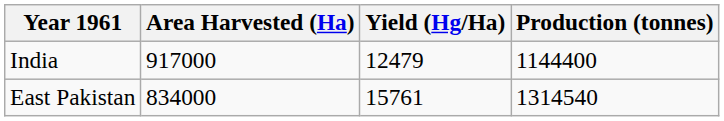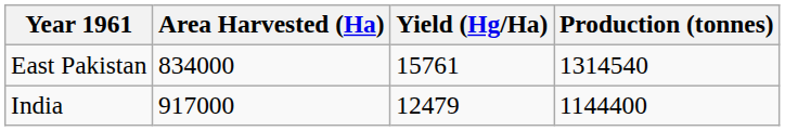 <table class="wikitable">
 <tr>
 <th>Year 1961</th>
 <th>Area Harvested (<a href='#'>Ha</a>)</th>
 <th>Yield (<a href='#'>Hg</a>/Ha)</th>
 <th>Production (tonnes)</th>
 </tr>
 <tr>
+<td>East Pakistan</td>
+<td>834000</td>
+<td>15761</td>
+<td>1314540</td>
+</tr>
+<tr>
 <td>India</td>
 <td>917000</td>
 <td>12479</td>
 <td>1144400</td>
 </tr>
-<tr>
-<td>East Pakistan</td>
-<td>834000</td>
-<td>15761</td>
-<td>1314540</td>
-</tr>
 </table>
